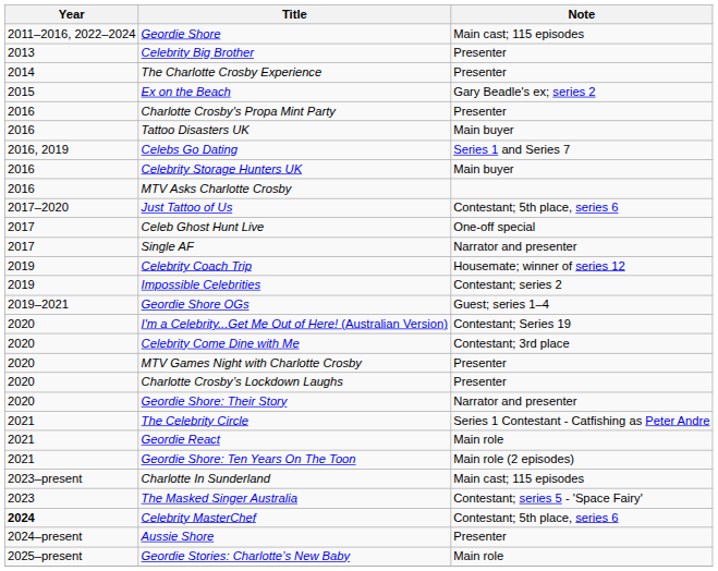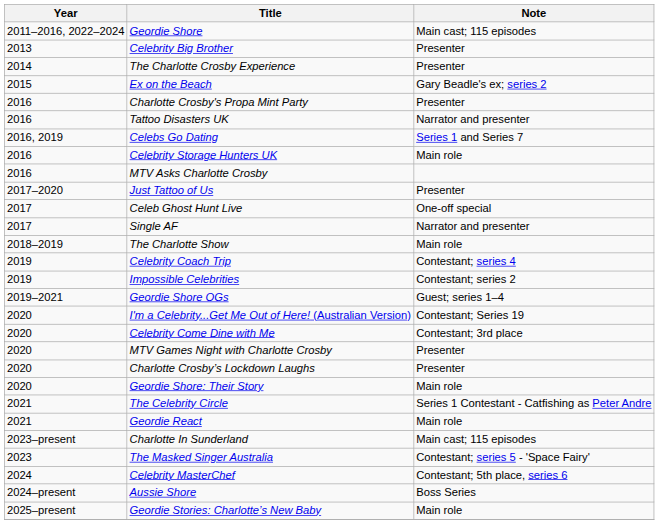 <table class="wikitable">
 <tr>
 <th>Year</th>
 <th>Title</th>
 <th>Note</th>
 </tr>
 <tr>
 <td>2011–2016, 2022–2024</td>
 <td><em><a href='#'>Geordie Shore</a></em></td>
 <td>Main cast; 115 episodes</td>
 </tr>
 <tr>
 <td>2013</td>
 <td><em><a href='#'>Celebrity Big Brother</a></em></td>
 <td>Presenter</td>
 </tr>
 <tr>
 <td>2014</td>
 <td><em>The Charlotte Crosby Experience</em></td>
 <td>Presenter</td>
 </tr>
 <tr>
 <td>2015</td>
 <td><em><a href='#'>Ex on the Beach</a></em></td>
 <td>Gary Beadle's ex; <a href='#'>series 2</a></td>
 </tr>
 <tr>
 <td>2016</td>
 <td><em>Charlotte Crosby's Propa Mint Party</em></td>
 <td>Presenter</td>
 </tr>
 <tr>
 <td>2016</td>
 <td><em>Tattoo Disasters UK</em></td>
-<td>Main buyer</td>
+<td>Narrator and presenter</td>
 </tr>
 <tr>
 <td>2016, 2019</td>
 <td><em><a href='#'>Celebs Go Dating</a></em></td>
 <td><a href='#'>Series 1</a> and Series 7</td>
 </tr>
 <tr>
 <td>2016</td>
 <td><em><a href='#'>Celebrity Storage Hunters UK</a></em></td>
-<td>Main buyer</td>
+<td>Main role</td>
 </tr>
 <tr>
 <td>2016</td>
 <td><em>MTV Asks Charlotte Crosby</em></td>
 <td></td>
 </tr>
 <tr>
 <td>2017–2020</td>
 <td><em><a href='#'>Just Tattoo of Us</a></em></td>
-<td>Contestant; 5th place, <a href='#'>series 6</a></td>
+<td>Presenter</td>
 </tr>
 <tr>
 <td>2017</td>
 <td><em>Celeb Ghost Hunt Live</em></td>
 <td>One-off special</td>
 </tr>
 <tr>
 <td>2017</td>
 <td><em>Single AF</em></td>
 <td>Narrator and presenter</td>
 </tr>
 <tr>
+<td>2018–2019</td>
+<td><em>The Charlotte Show</em></td>
+<td>Main role</td>
+</tr>
+<tr>
 <td>2019</td>
 <td><em><a href='#'>Celebrity Coach Trip</a></em></td>
-<td>Housemate; winner of <a href='#'>series 12</a></td>
+<td>Contestant; <a href='#'>series 4</a></td>
 </tr>
 <tr>
 <td>2019</td>
 <td><em><a href='#'>Impossible Celebrities</a></em></td>
 <td>Contestant; series 2</td>
 </tr>
 <tr>
 <td>2019–2021</td>
 <td><em><a href='#'>Geordie Shore OGs</a></em></td>
 <td>Guest; series 1–4</td>
 </tr>
 <tr>
 <td>2020</td>
 <td><a href='#'><em>I'm a Celebrity...Get Me Out of Here!</em> (Australian Version)</a></td>
 <td>Contestant; Series 19</td>
 </tr>
 <tr>
 <td>2020</td>
 <td><em><a href='#'>Celebrity Come Dine with Me</a></em></td>
 <td>Contestant; 3rd place</td>
 </tr>
 <tr>
 <td>2020</td>
 <td><em>MTV Games Night with Charlotte Crosby</em></td>
 <td>Presenter</td>
 </tr>
 <tr>
 <td>2020</td>
 <td><em>Charlotte Crosby’s Lockdown Laughs</em></td>
 <td>Presenter</td>
 </tr>
 <tr>
 <td>2020</td>
 <td><em><a href='#'>Geordie Shore: Their Story</a></em></td>
-<td>Narrator and presenter</td>
+<td>Main role</td>
 </tr>
 <tr>
 <td>2021</td>
 <td><em><a href='#'>The Celebrity Circle</a></em></td>
 <td>Series 1 Contestant - Catfishing as <a href='#'>Peter Andre</a></td>
 </tr>
 <tr>
 <td>2021</td>
 <td><em><a href='#'>Geordie React</a></em></td>
 <td>Main role</td>
 </tr>
 <tr>
-<td>2021</td>
-<td><em><a href='#'>Geordie Shore: Ten Years On The Toon</a></em></td>
-<td>Main role (2 episodes)</td>
-</tr>
-<tr>
 <td>2023–present</td>
 <td><em>Charlotte In Sunderland</em></td>
 <td>Main cast; 115 episodes</td>
 </tr>
 <tr>
 <td>2023</td>
 <td><em><a href='#'>The Masked Singer Australia</a></em></td>
 <td>Contestant; <a href='#'>series 5</a> - 'Space Fairy'</td>
 </tr>
 <tr>
-<td><strong>2024</strong></td>
+<td>2024</td>
 <td><em><a href='#'>Celebrity MasterChef</a></em></td>
 <td>Contestant; 5th place, <a href='#'>series 6</a></td>
 </tr>
 <tr>
 <td>2024–present</td>
 <td><em><a href='#'>Aussie Shore</a></em></td>
-<td>Presenter</td>
+<td>Boss Series</td>
 </tr>
 <tr>
 <td>2025–present</td>
 <td><em><a href='#'>Geordie Stories: Charlotte’s New Baby</a></em></td>
 <td>Main role</td>
 </tr>
 <tr>
 </tr>
 </table>
